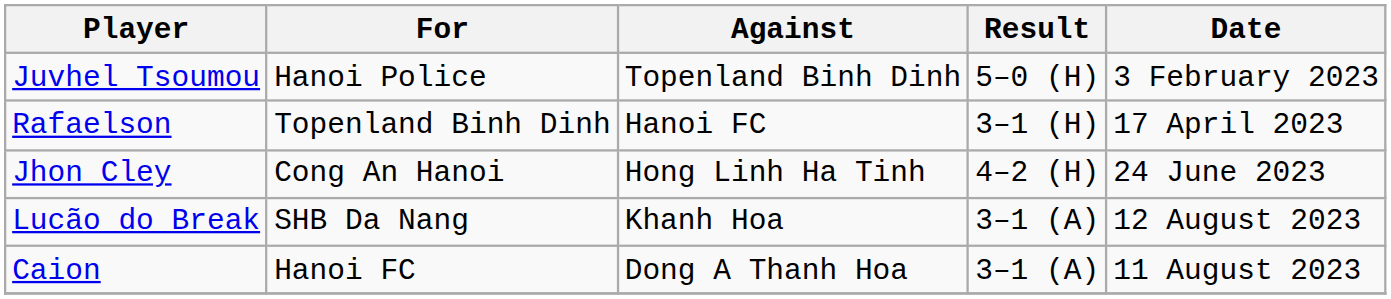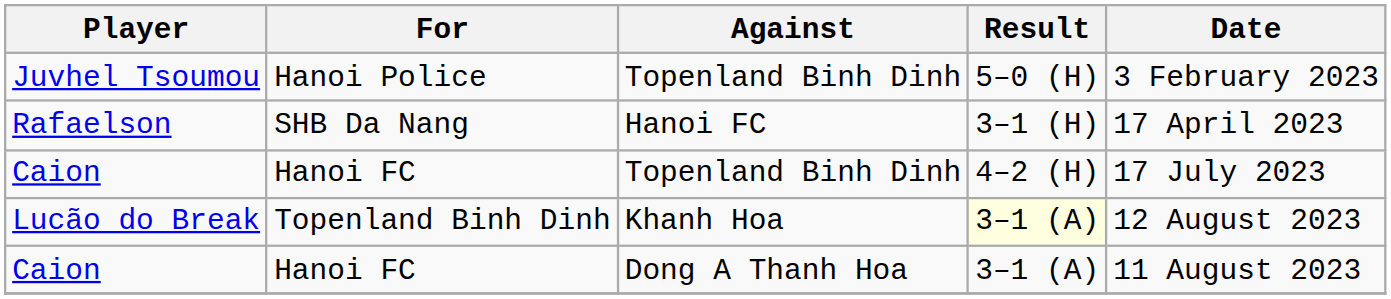 <table class="wikitable">
 <tr>
 <th>Player</th>
 <th>For</th>
 <th>Against</th>
 <th style="text-align:center">Result</th>
 <th>Date</th>
 </tr>
 <tr>
 <td> <a href='#'>Juvhel Tsoumou</a></td>
 <td>Hanoi Police</td>
 <td>Topenland Binh Dinh</td>
 <td>5–0 (H)</td>
 <td>3 February 2023</td>
 </tr>
 <tr>
 <td> <a href='#'>Rafaelson</a></td>
-<td>Topenland Binh Dinh</td>
+<td>SHB Da Nang</td>
 <td>Hanoi FC</td>
 <td>3–1 (H)</td>
 <td>17 April 2023</td>
 </tr>
 <tr>
-<td> <a href='#'>Jhon Cley</a></td>
-<td>Cong An Hanoi</td>
-<td>Hong Linh Ha Tinh</td>
+<td> <a href='#'>Caion</a></td>
+<td>Hanoi FC</td>
+<td>Topenland Binh Dinh</td>
 <td>4–2 (H)</td>
-<td>24 June 2023</td>
+<td>17 July 2023</td>
 </tr>
 <tr>
 <td> <a href='#'>Lucão do Break</a></td>
-<td>SHB Da Nang</td>
+<td>Topenland Binh Dinh</td>
 <td>Khanh Hoa</td>
-<td>3–1 (A)</td>
+<td style="background: lightyellow;">3–1 (A)</td>
 <td>12 August 2023</td>
 </tr>
 <tr>
 <td> <a href='#'>Caion</a></td>
 <td>Hanoi FC</td>
 <td>Dong A Thanh Hoa</td>
 <td>3–1 (A)</td>
 <td>11 August 2023</td>
 </tr>
 <tr>
 </tr>
 </table>
